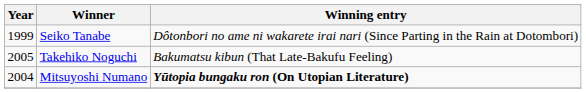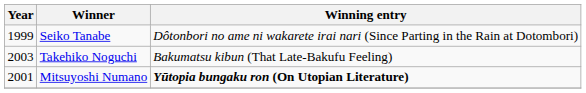 <table class="wikitable">
 <tr>
 <th>Year</th>
 <th>Winner</th>
 <th>Winning entry</th>
 </tr>
 <tr>
 <td>1999</td>
 <td><a href='#'>Seiko Tanabe</a></td>
 <td><em>Dôtonbori no ame ni wakarete irai nari</em> (Since Parting in the Rain at Dotombori)</td>
 </tr>
 <tr>
-<td>2005</td>
+<td>2003</td>
 <td><a href='#'>Takehiko Noguchi</a></td>
 <td><em>Bakumatsu kibun</em> (That Late-Bakufu Feeling)</td>
 </tr>
 <tr>
-<td>2004</td>
+<td>2001</td>
 <td><a href='#'>Mitsuyoshi Numano</a></td>
 <td><strong><em>Yūtopia bungaku ron</em> (On Utopian Literature)</strong></td>
 </tr>
 <tr>
 </tr>
 </table>
